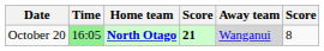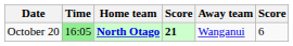 <table class="wikitable">
 <tr>
 <th>Date</th>
 <th>Time</th>
 <th>Home team</th>
 <th>Score</th>
 <th>Away team</th>
 <th>Score</th>
 </tr>
 <tr>
 <td>October 20</td>
 <td style="background: lightgreen;">16:05</td>
 <td style="background:#cfc"><strong><a href='#'>North Otago</a></strong></td>
 <td style="background:#cfc"><strong>21</strong></td>
-<td style="background: lightgrey;"><a href='#'>Wanganui</a></td>
-<td>8</td>
+<td><a href='#'>Wanganui</a></td>
+<td>6</td>
 </tr>
 </table>
